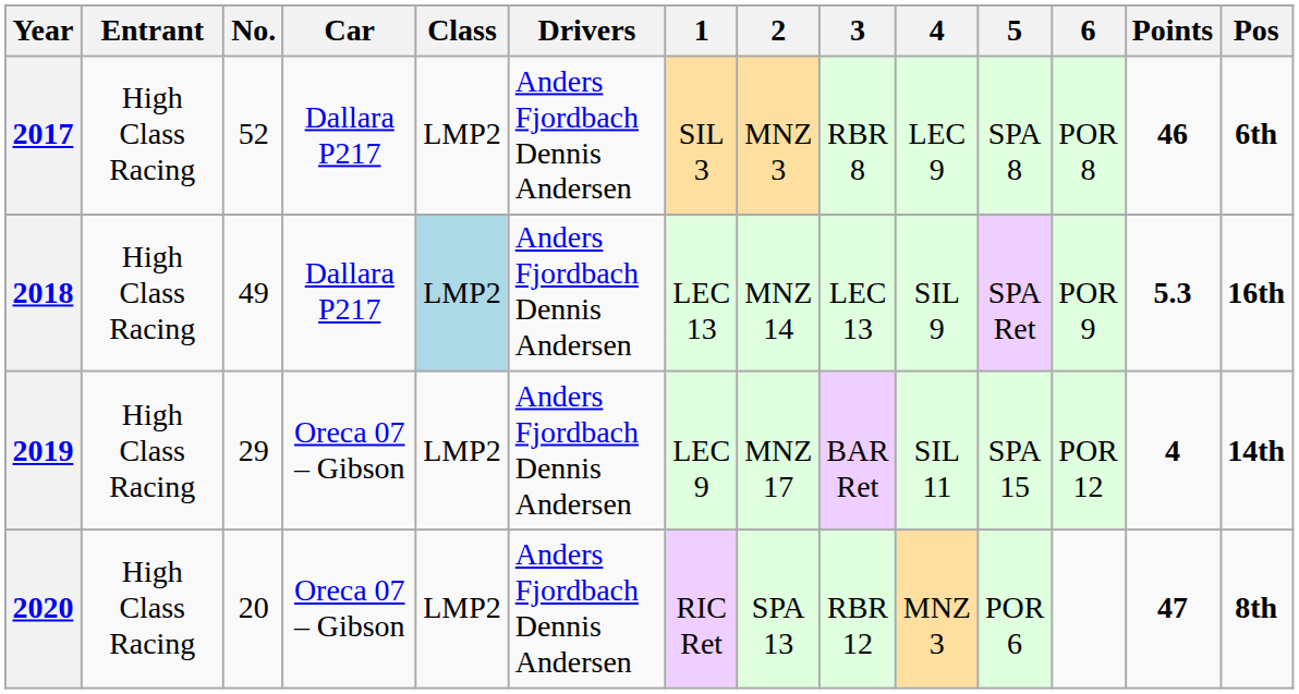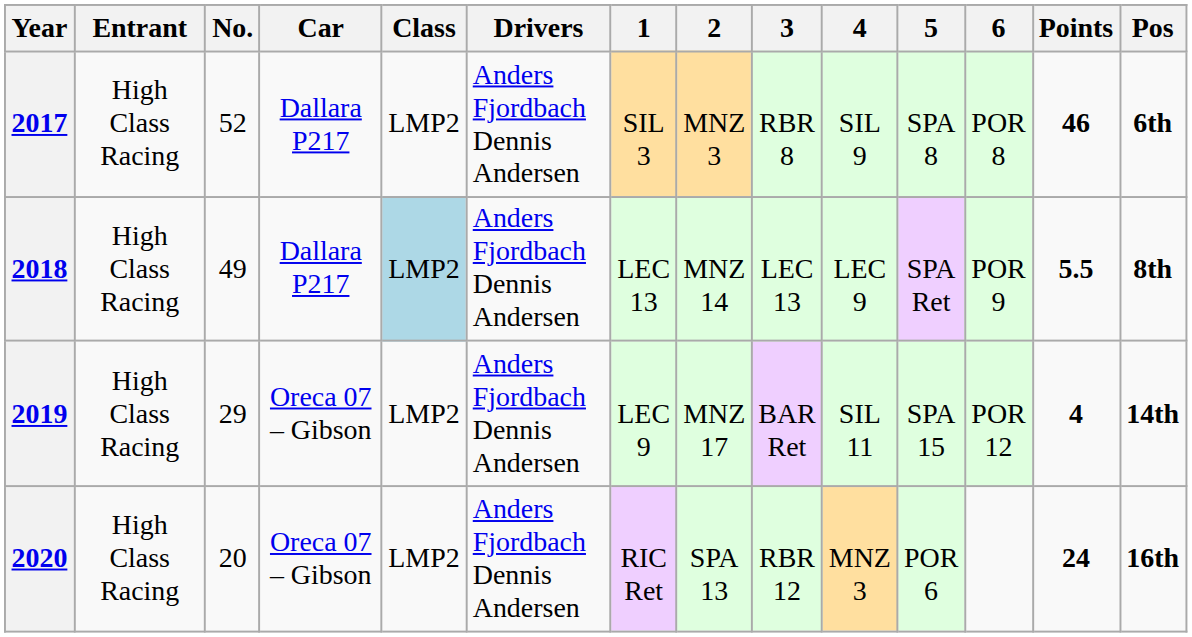 <table class="wikitable" style="text-align:center; font-size:90%">
 <tr>
 <th>Year</th>
 <th><abbr>Entrant</abbr></th>
 <th><abbr>No.</abbr></th>
 <th>Car</th>
 <th>Class</th>
 <th>Drivers</th>
 <th>1</th>
 <th>2</th>
 <th>3</th>
 <th>4</th>
 <th>5</th>
 <th>6</th>
 <th>Points</th>
 <th><abbr>Pos</abbr></th>
 </tr>
 <tr>
 <th><a href='#'>2017</a></th>
 <td> High Class Racing</td>
 <td>52</td>
 <td><a href='#'>Dallara P217</a></td>
 <td>LMP2</td>
 <td style="text-align:left"> <a href='#'>Anders Fjordbach</a><br> Dennis Andersen</td>
 <td style="background:#ffdf9f;"><br>SIL<br>3</td>
 <td style="background:#ffdf9f;"><br>MNZ<br>3</td>
 <td style="background:#dfffdf;"><br>RBR<br>8</td>
-<td style="background:#dfffdf;"><br>LEC<br>9</td>
+<td style="background:#dfffdf;"><br>SIL<br>9</td>
 <td style="background:#dfffdf;"><br>SPA<br>8</td>
 <td style="background:#dfffdf;"><br>POR<br>8</td>
 <td><strong>46</strong></td>
 <td><strong>6th</strong></td>
 </tr>
 <tr>
 <th><a href='#'>2018</a></th>
 <td> High Class Racing</td>
 <td>49</td>
 <td><a href='#'>Dallara P217</a></td>
 <td style="background: lightblue;">LMP2</td>
 <td style="text-align:left"> <a href='#'>Anders Fjordbach</a><br> Dennis Andersen</td>
 <td style="background:#dfffdf;"><br>LEC<br>13</td>
 <td style="background:#dfffdf;"><br>MNZ<br>14</td>
 <td style="background:#dfffdf;"><br>LEC<br>13</td>
-<td style="background:#dfffdf;"><br>SIL<br>9</td>
+<td style="background:#dfffdf;"><br>LEC<br>9</td>
 <td style="background:#efcfff;"><br>SPA<br>Ret</td>
 <td style="background:#dfffdf;"><br>POR<br>9</td>
-<td><strong>5.3</strong></td>
-<td><strong>16th</strong></td>
+<td><strong>5.5</strong></td>
+<td><strong>8th</strong></td>
 </tr>
 <tr>
 <th><a href='#'>2019</a></th>
 <td> High Class Racing</td>
 <td>29</td>
 <td><a href='#'>Oreca 07</a> – Gibson</td>
 <td>LMP2</td>
 <td style="text-align:left"> <a href='#'>Anders Fjordbach</a><br> Dennis Andersen</td>
 <td style="background:#dfffdf;"><br>LEC<br>9</td>
 <td style="background:#dfffdf;"><br>MNZ<br>17</td>
 <td style="background:#efcfff;"><br>BAR<br>Ret</td>
 <td style="background:#dfffdf;"><br>SIL<br>11</td>
 <td style="background:#dfffdf;"><br>SPA<br>15</td>
 <td style="background:#dfffdf;"><br>POR<br>12</td>
 <td><strong>4</strong></td>
 <td><strong>14th</strong></td>
 </tr>
 <tr>
 <th><a href='#'>2020</a></th>
 <td> High Class Racing</td>
 <td>20</td>
 <td><a href='#'>Oreca 07</a> – Gibson</td>
 <td>LMP2</td>
 <td style="text-align:left"> <a href='#'>Anders Fjordbach</a><br> Dennis Andersen</td>
 <td style="background:#efcfff;"><br>RIC<br>Ret</td>
 <td style="background:#dfffdf;"><br>SPA<br>13</td>
 <td style="background:#dfffdf;"><br>RBR<br>12</td>
 <td style="background:#ffdf9f;"><br>MNZ<br>3</td>
 <td style="background:#dfffdf;"><br>POR<br>6</td>
 <td></td>
-<td><strong>47</strong></td>
-<td><strong>8th</strong></td>
+<td><strong>24</strong></td>
+<td><strong>16th</strong></td>
 </tr>
 </table>
